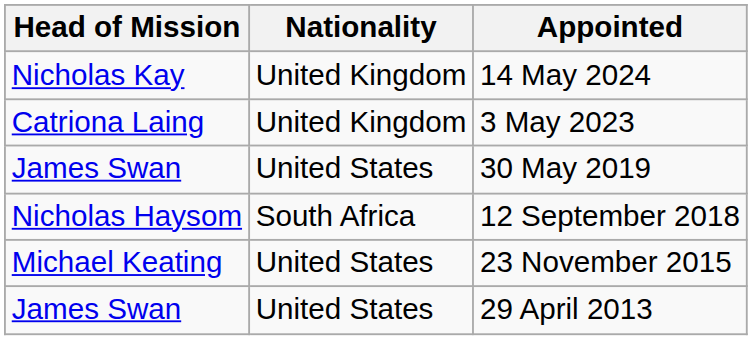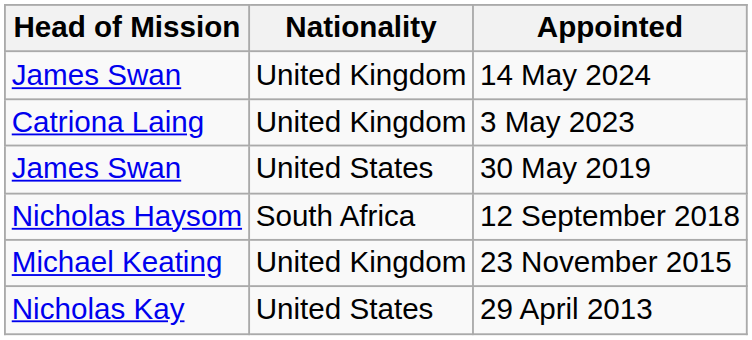 <table class="wikitable">
 <tr>
 <th>Head of Mission</th>
 <th>Nationality</th>
 <th>Appointed</th>
 </tr>
 <tr>
-<td><a href='#'>Nicholas Kay</a></td>
+<td><a href='#'>James Swan</a></td>
 <td>United Kingdom</td>
 <td>14 May 2024</td>
 </tr>
 <tr>
 <td><a href='#'>Catriona Laing</a></td>
 <td>United Kingdom</td>
 <td>3 May 2023</td>
 </tr>
 <tr>
 <td><a href='#'>James Swan</a></td>
 <td>United States</td>
 <td>30 May 2019</td>
 </tr>
 <tr>
 <td><a href='#'>Nicholas Haysom</a></td>
 <td>South Africa</td>
 <td>12 September 2018</td>
 </tr>
 <tr>
 <td><a href='#'>Michael Keating</a></td>
-<td>United States</td>
+<td>United Kingdom</td>
 <td>23 November 2015</td>
 </tr>
 <tr>
-<td><a href='#'>James Swan</a></td>
+<td><a href='#'>Nicholas Kay</a></td>
 <td>United States</td>
 <td>29 April 2013</td>
 </tr>
 </table>
